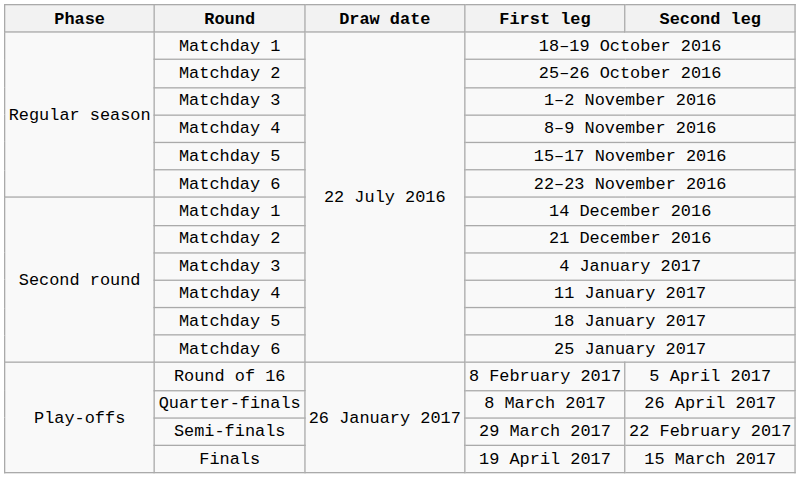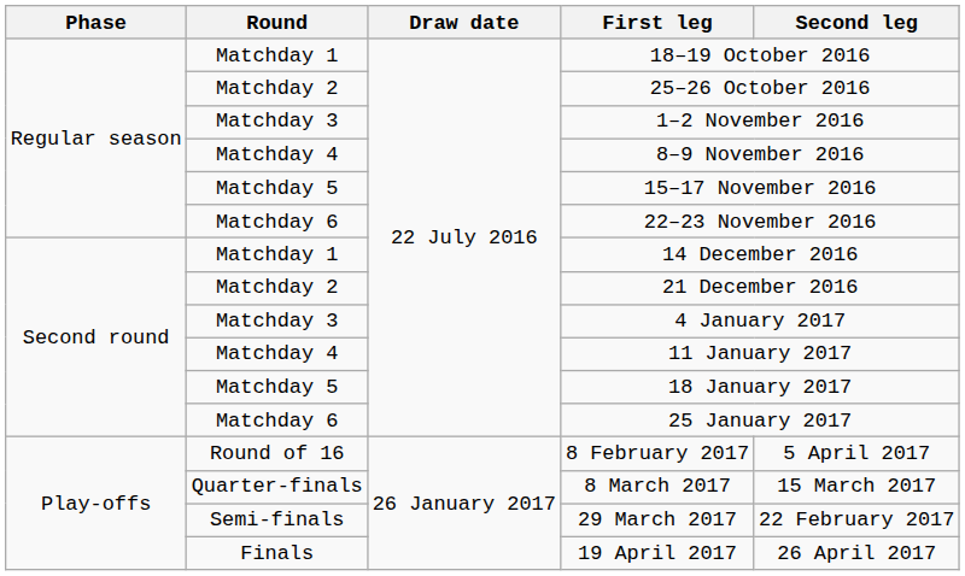 <table class=wikitable style="text-align:center">
 <tr>
 <th>Phase</th>
 <th>Round</th>
 <th>Draw date</th>
 <th>First leg</th>
 <th>Second leg</th>
 </tr>
 <tr>
 <td rowspan=6>Regular season</td>
 <td>Matchday 1</td>
 <td rowspan=12>22 July 2016</td>
 <td colspan=2>18–19 October 2016</td>
 </tr>
 <tr>
 <td>Matchday 2</td>
 <td colspan=2>25–26 October 2016</td>
 </tr>
 <tr>
 <td>Matchday 3</td>
 <td colspan=2>1–2 November 2016</td>
 </tr>
 <tr>
 <td>Matchday 4</td>
 <td colspan=2>8–9 November 2016</td>
 </tr>
 <tr>
 <td>Matchday 5</td>
 <td colspan=2>15–17 November 2016</td>
 </tr>
 <tr>
 <td>Matchday 6</td>
 <td colspan=2>22–23 November 2016</td>
 </tr>
 <tr>
 <td rowspan=6>Second round</td>
 <td>Matchday 1</td>
 <td colspan=2>14 December 2016</td>
 </tr>
 <tr>
 <td>Matchday 2</td>
 <td colspan=2>21 December 2016</td>
 </tr>
 <tr>
 <td>Matchday 3</td>
 <td colspan=2>4 January 2017</td>
 </tr>
 <tr>
 <td>Matchday 4</td>
 <td colspan=2>11 January 2017</td>
 </tr>
 <tr>
 <td>Matchday 5</td>
 <td colspan=2>18 January 2017</td>
 </tr>
 <tr>
 <td>Matchday 6</td>
 <td colspan=2>25 January 2017</td>
 </tr>
 <tr>
 <td rowspan=4>Play-offs</td>
 <td>Round of 16</td>
 <td rowspan=4>26 January 2017</td>
 <td>8 February 2017</td>
 <td>5 April 2017</td>
 </tr>
 <tr>
 <td>Quarter-finals</td>
 <td>8 March 2017</td>
-<td>26 April 2017</td>
+<td>15 March 2017</td>
 </tr>
 <tr>
 <td>Semi-finals</td>
 <td>29 March 2017</td>
 <td>22 February 2017</td>
 </tr>
 <tr>
 <td>Finals</td>
 <td>19 April 2017</td>
-<td>15 March 2017</td>
+<td>26 April 2017</td>
 </tr>
 </table>
